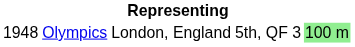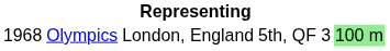 <table>
 <tr>
 <th colspan="6">Representing </th>
 </tr>
 <tr>
-<td>1948</td>
+<td>1968</td>
 <td><a href='#'>Olympics</a></td>
 <td>London, England</td>
 <td>5th, QF 3</td>
 <td style="background: lightgreen;">100 m</td>
 <td><a href='#'></a></td>
 </tr>
 </table>
